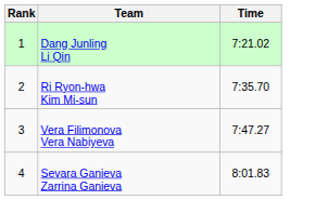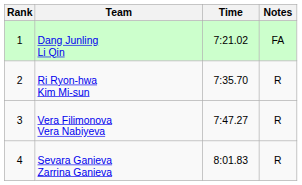 <table class=wikitable style="text-align:center">
 <tr>
 <th width=40>Rank</th>
 <th width=250>Team</th>
 <th width=80>Time</th>
+<th width=50>Notes</th>
 </tr>
 <tr bgcolor="ccffcc">
 <td>1</td>
 <td align=left><br><a href='#'>Dang Junling</a><br><a href='#'>Li Qin</a></td>
 <td>7:21.02</td>
+<td>FA</td>
 </tr>
 <tr>
 <td>2</td>
 <td align=left><br><a href='#'>Ri Ryon-hwa</a><br><a href='#'>Kim Mi-sun</a></td>
 <td>7:35.70</td>
+<td>R</td>
 </tr>
 <tr>
 <td>3</td>
 <td align=left><br><a href='#'>Vera Filimonova</a><br><a href='#'>Vera Nabiyeva</a></td>
 <td>7:47.27</td>
+<td>R</td>
 </tr>
 <tr>
 <td>4</td>
 <td align=left><br><a href='#'>Sevara Ganieva</a><br><a href='#'>Zarrina Ganieva</a></td>
 <td>8:01.83</td>
+<td>R</td>
 </tr>
 </table>
